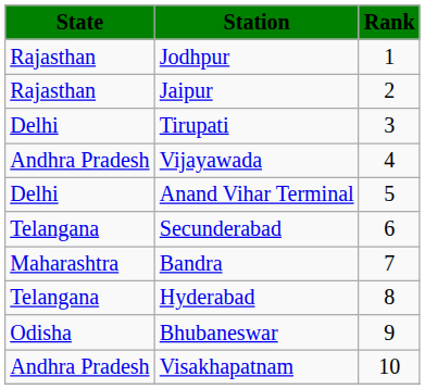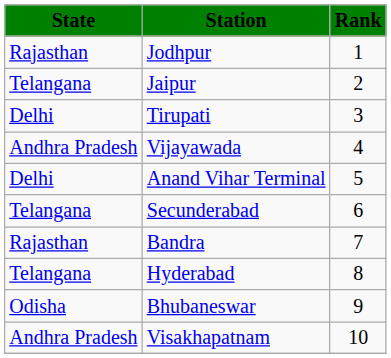 <table class="wikitable plainrowheaders unsortable">
 <tr>
 <th scope="col" colspan="1" style="background:green; width:250px, text-align:center">State</th>
 <th scope="col" colspan="1" style="background:green; width:250px, text-align:center">Station</th>
 <th scope="col" colspan="1" style="background:green; width:50px, text-align:center">Rank</th>
 </tr>
 <tr>
 <td style="text-align:left"><a href='#'>Rajasthan</a></td>
 <td style="text-align:left"><a href='#'>Jodhpur</a></td>
 <td style="text-align:center">1</td>
 </tr>
 <tr>
-<td style="text-align:left"><a href='#'>Rajasthan</a></td>
+<td style="text-align:left"><a href='#'>Telangana </a></td>
 <td style="text-align:left"><a href='#'>Jaipur</a></td>
 <td style="text-align:center">2</td>
 </tr>
 <tr>
 <td style="text-align:left"><a href='#'>Delhi</a></td>
 <td style="text-align:left"><a href='#'>Tirupati</a></td>
 <td style="text-align:center">3</td>
 </tr>
 <tr>
 <td style="text-align:left"><a href='#'>Andhra Pradesh</a></td>
 <td style="text-align:left"><a href='#'>Vijayawada</a></td>
 <td style="text-align:center">4</td>
 </tr>
 <tr>
 <td style="text-align:left"><a href='#'>Delhi</a></td>
 <td style="text-align:left"><a href='#'>Anand Vihar Terminal</a></td>
 <td style="text-align:center">5</td>
 </tr>
 <tr>
 <td style="text-align:left"><a href='#'>Telangana </a></td>
 <td style="text-align:left"><a href='#'>Secunderabad</a></td>
 <td style="text-align:center">6</td>
 </tr>
 <tr>
-<td style="text-align:left"><a href='#'>Maharashtra</a></td>
+<td style="text-align:left"><a href='#'>Rajasthan</a></td>
 <td style="text-align:left"><a href='#'>Bandra</a></td>
 <td style="text-align:center">7</td>
 </tr>
 <tr>
 <td style="text-align:left"><a href='#'>Telangana</a></td>
 <td style="text-align:left"><a href='#'>Hyderabad</a></td>
 <td style="text-align:center">8</td>
 </tr>
 <tr>
 <td style="text-align:left"><a href='#'>Odisha</a></td>
 <td style="text-align:left"><a href='#'>Bhubaneswar</a></td>
 <td style="text-align:center">9</td>
 </tr>
 <tr>
 <td style="text-align:left"><a href='#'>Andhra Pradesh</a></td>
 <td style="text-align:left"><a href='#'>Visakhapatnam</a></td>
 <td style="text-align:center">10</td>
 </tr>
 <tr>
 </tr>
 </table>
